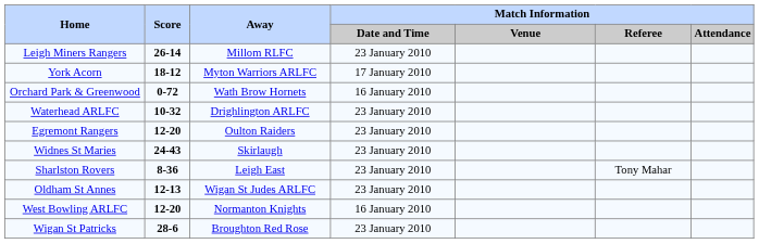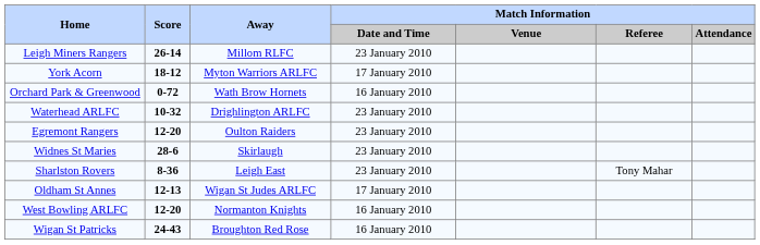 <table border=1 style="border-collapse:collapse; font-size:85%; text-align:center;" cellpadding=3 cellspacing=0 width=100%>
 <tr bgcolor=#C1D8FF>
 <th rowspan=2 width=19%>Home</th>
 <th rowspan=2 width=6%>Score</th>
 <th rowspan=2 width=19%>Away</th>
 <th colspan=6>Match Information</th>
 </tr>
 <tr bgcolor=#CCCCCC>
 <th width=17%>Date and Time</th>
 <th width=19%>Venue</th>
 <th width=13%>Referee</th>
 <th width=7%>Attendance</th>
 </tr>
 <tr bgcolor=#F5FAFF>
 <td><a href='#'>Leigh Miners Rangers</a></td>
 <td><strong>26-14</strong></td>
 <td><a href='#'>Millom RLFC</a></td>
 <td>23 January 2010</td>
 <td></td>
 <td></td>
 <td></td>
 </tr>
 <tr bgcolor=#F5FAFF>
 <td><a href='#'>York Acorn</a></td>
 <td><strong>18-12</strong></td>
 <td><a href='#'>Myton Warriors ARLFC</a></td>
 <td>17 January 2010</td>
 <td></td>
 <td></td>
 <td></td>
 </tr>
 <tr bgcolor=#F5FAFF>
 <td><a href='#'>Orchard Park & Greenwood</a></td>
 <td><strong>0-72</strong></td>
 <td><a href='#'>Wath Brow Hornets</a></td>
 <td>16 January 2010</td>
 <td></td>
 <td></td>
 <td></td>
 </tr>
 <tr bgcolor=#F5FAFF>
 <td><a href='#'>Waterhead ARLFC</a></td>
 <td><strong>10-32</strong></td>
 <td><a href='#'>Drighlington ARLFC</a></td>
 <td>23 January 2010</td>
 <td></td>
 <td></td>
 <td></td>
 </tr>
 <tr bgcolor=#F5FAFF>
 <td><a href='#'>Egremont Rangers</a></td>
 <td><strong>12-20</strong></td>
 <td><a href='#'>Oulton Raiders</a></td>
 <td>23 January 2010</td>
 <td></td>
 <td></td>
 <td></td>
 </tr>
 <tr bgcolor=#F5FAFF>
 <td><a href='#'>Widnes St Maries</a></td>
-<td><strong>24-43</strong></td>
+<td><strong>28-6</strong></td>
 <td><a href='#'>Skirlaugh</a></td>
 <td>23 January 2010</td>
 <td></td>
 <td></td>
 <td></td>
 </tr>
 <tr bgcolor=#F5FAFF>
 <td><a href='#'>Sharlston Rovers</a></td>
 <td><strong>8-36</strong></td>
 <td><a href='#'>Leigh East</a></td>
 <td>23 January 2010</td>
 <td></td>
 <td>Tony Mahar</td>
 <td></td>
 </tr>
 <tr bgcolor=#F5FAFF>
 <td><a href='#'>Oldham St Annes</a></td>
 <td><strong>12-13</strong></td>
 <td><a href='#'>Wigan St Judes ARLFC</a></td>
-<td>23 January 2010</td>
+<td>17 January 2010</td>
 <td></td>
 <td></td>
 <td></td>
 </tr>
 <tr bgcolor=#F5FAFF>
 <td><a href='#'>West Bowling ARLFC</a></td>
 <td><strong>12-20</strong></td>
 <td><a href='#'>Normanton Knights</a></td>
 <td>16 January 2010</td>
 <td></td>
 <td></td>
 <td></td>
 </tr>
 <tr bgcolor=#F5FAFF>
 <td><a href='#'>Wigan St Patricks</a></td>
-<td><strong>28-6</strong></td>
+<td><strong>24-43</strong></td>
 <td><a href='#'>Broughton Red Rose</a></td>
-<td>23 January 2010</td>
+<td>16 January 2010</td>
 <td></td>
 <td></td>
 <td></td>
 </tr>
 </table>
